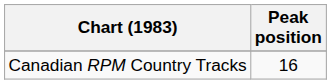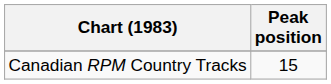 <table class="wikitable sortable">
 <tr>
 <th align="left">Chart (1983)</th>
 <th align="center">Peak<br>position</th>
 </tr>
 <tr>
 </tr>
 <tr>
 <td align="left">Canadian <em>RPM</em> Country Tracks</td>
-<td align="center">16</td>
+<td align="center">15</td>
 </tr>
 </table>
